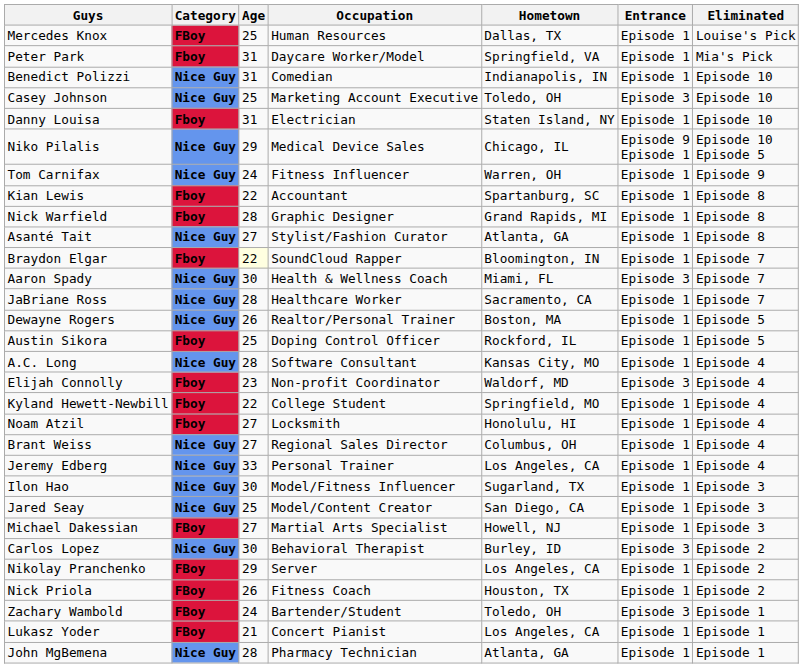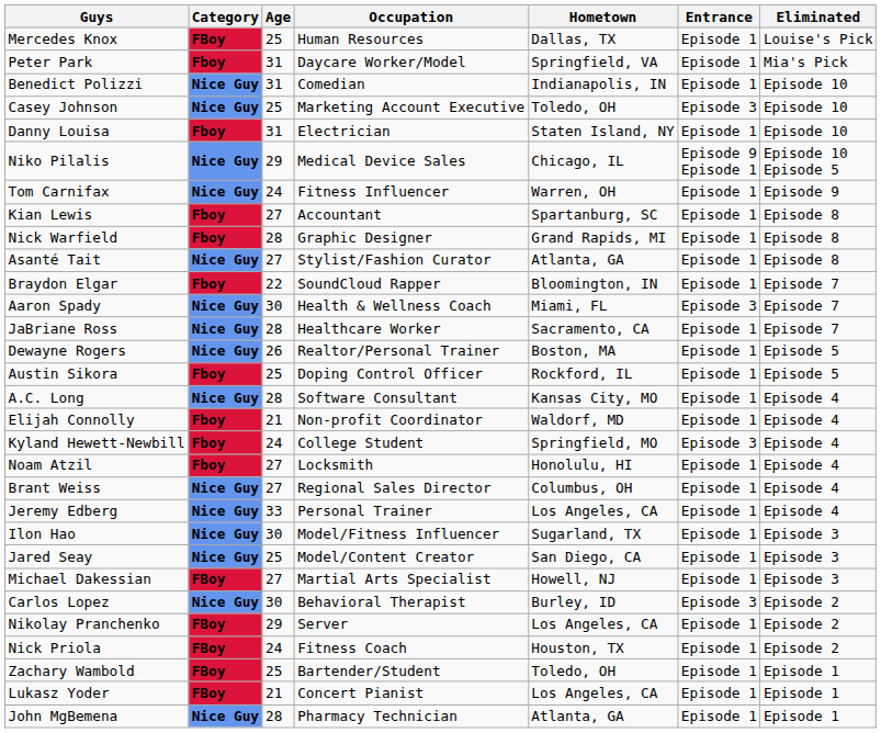 <table class="wikitable sortable" style="font-size:100%; white-space:nowrap">
 <tr>
 <th>Guys</th>
 <th>Category</th>
 <th>Age</th>
 <th>Occupation</th>
 <th>Hometown</th>
 <th>Entrance</th>
 <th>Eliminated</th>
 </tr>
 <tr>
 <td>Mercedes Knox</td>
 <td bgcolor="crimson"><strong>FBoy</strong></td>
 <td>25</td>
 <td>Human Resources</td>
 <td>Dallas, TX</td>
 <td>Episode 1</td>
 <td>Louise's Pick</td>
 </tr>
 <tr>
 <td>Peter Park</td>
 <td bgcolor="crimson"><strong>Fboy</strong></td>
 <td>31</td>
 <td>Daycare Worker/Model</td>
 <td>Springfield, VA</td>
 <td>Episode 1</td>
 <td>Mia's Pick</td>
 </tr>
 <tr>
 <td>Benedict Polizzi</td>
 <td bgcolor="6495ED"><strong>Nice Guy</strong></td>
 <td>31</td>
 <td>Comedian</td>
 <td>Indianapolis, IN</td>
 <td>Episode 1</td>
 <td>Episode 10</td>
 </tr>
 <tr>
 <td>Casey Johnson</td>
 <td bgcolor="6495ED"><strong>Nice Guy</strong></td>
 <td>25</td>
 <td>Marketing Account Executive</td>
 <td>Toledo, OH</td>
 <td>Episode 3</td>
 <td>Episode 10</td>
 </tr>
 <tr>
 <td>Danny Louisa</td>
 <td bgcolor="crimson"><strong>Fboy</strong></td>
 <td>31</td>
 <td>Electrician</td>
 <td>Staten Island, NY</td>
 <td>Episode 1</td>
 <td>Episode 10</td>
 </tr>
 <tr>
 <td>Niko Pilalis</td>
 <td bgcolor="6495ED"><strong>Nice Guy</strong></td>
 <td>29</td>
 <td>Medical Device Sales</td>
 <td>Chicago, IL</td>
 <td>Episode 9<br>Episode 1</td>
 <td>Episode 10<br>Episode 5</td>
 </tr>
 <tr>
 <td>Tom Carnifax</td>
 <td bgcolor="6495ED"><strong>Nice Guy</strong></td>
 <td>24</td>
 <td>Fitness Influencer</td>
 <td>Warren, OH</td>
 <td>Episode 1</td>
 <td>Episode 9</td>
 </tr>
 <tr>
 <td>Kian Lewis</td>
 <td bgcolor="crimson"><strong>Fboy</strong></td>
-<td>22</td>
+<td>27</td>
 <td>Accountant</td>
 <td>Spartanburg, SC</td>
 <td>Episode 1</td>
 <td>Episode 8</td>
 </tr>
 <tr>
 <td>Nick Warfield</td>
 <td bgcolor="crimson"><strong>Fboy</strong></td>
 <td>28</td>
 <td>Graphic Designer</td>
 <td>Grand Rapids, MI</td>
 <td>Episode 1</td>
 <td>Episode 8</td>
 </tr>
 <tr>
 <td>Asanté Tait</td>
 <td bgcolor="6495ED"><strong>Nice Guy</strong></td>
 <td>27</td>
 <td>Stylist/Fashion Curator</td>
 <td>Atlanta, GA</td>
 <td>Episode 1</td>
 <td>Episode 8</td>
 </tr>
 <tr>
 <td>Braydon Elgar</td>
 <td bgcolor="crimson"><strong>Fboy</strong></td>
-<td style="background: lightyellow;">22</td>
+<td>22</td>
 <td>SoundCloud Rapper</td>
 <td>Bloomington, IN</td>
 <td>Episode 1</td>
 <td>Episode 7</td>
 </tr>
 <tr>
 <td>Aaron Spady</td>
 <td bgcolor="6495ED"><strong>Nice Guy</strong></td>
 <td>30</td>
 <td>Health & Wellness Coach</td>
 <td>Miami, FL</td>
 <td>Episode 3</td>
 <td>Episode 7</td>
 </tr>
 <tr>
 <td>JaBriane Ross</td>
 <td bgcolor="6495ED"><strong>Nice Guy</strong></td>
 <td>28</td>
 <td>Healthcare Worker</td>
 <td>Sacramento, CA</td>
 <td>Episode 1</td>
 <td>Episode 7</td>
 </tr>
 <tr>
 <td>Dewayne Rogers</td>
 <td bgcolor="6495ED"><strong>Nice Guy</strong></td>
 <td>26</td>
 <td>Realtor/Personal Trainer</td>
 <td>Boston, MA</td>
 <td>Episode 1</td>
 <td>Episode 5</td>
 </tr>
 <tr>
 <td>Austin Sikora</td>
 <td bgcolor="crimson"><strong>Fboy</strong></td>
 <td>25</td>
 <td>Doping Control Officer</td>
 <td>Rockford, IL</td>
 <td>Episode 1</td>
 <td>Episode 5</td>
 </tr>
 <tr>
 <td>A.C. Long</td>
 <td bgcolor="6495ED"><strong>Nice Guy</strong></td>
 <td>28</td>
 <td>Software Consultant</td>
 <td>Kansas City, MO</td>
 <td>Episode 1</td>
 <td>Episode 4</td>
 </tr>
 <tr>
 <td>Elijah Connolly</td>
 <td bgcolor="crimson"><strong>Fboy</strong></td>
-<td>23</td>
+<td>21</td>
 <td>Non-profit Coordinator</td>
 <td>Waldorf, MD</td>
-<td>Episode 3</td>
+<td>Episode 1</td>
 <td>Episode 4</td>
 </tr>
 <tr>
 <td>Kyland Hewett-Newbill</td>
 <td bgcolor="crimson"><strong>Fboy</strong></td>
-<td>22</td>
+<td>24</td>
 <td>College Student</td>
 <td>Springfield, MO</td>
-<td>Episode 1</td>
+<td>Episode 3</td>
 <td>Episode 4</td>
 </tr>
 <tr>
 <td>Noam Atzil</td>
 <td bgcolor="crimson"><strong>Fboy</strong></td>
 <td>27</td>
 <td>Locksmith</td>
 <td>Honolulu, HI</td>
 <td>Episode 1</td>
 <td>Episode 4</td>
 </tr>
 <tr>
 <td>Brant Weiss</td>
 <td bgcolor="6495ED"><strong>Nice Guy</strong></td>
 <td>27</td>
 <td>Regional Sales Director</td>
 <td>Columbus, OH</td>
 <td>Episode 1</td>
 <td>Episode 4</td>
 </tr>
 <tr>
 <td>Jeremy Edberg</td>
 <td bgcolor="6495ED"><strong>Nice Guy</strong></td>
 <td>33</td>
 <td>Personal Trainer</td>
 <td>Los Angeles, CA</td>
 <td>Episode 1</td>
 <td>Episode 4</td>
 </tr>
 <tr>
 <td>Ilon Hao</td>
 <td bgcolor="6495ED"><strong>Nice Guy</strong></td>
 <td>30</td>
 <td>Model/Fitness Influencer</td>
 <td>Sugarland, TX</td>
 <td>Episode 1</td>
 <td>Episode 3</td>
 </tr>
 <tr>
 <td>Jared Seay</td>
 <td bgcolor="6495ED"><strong>Nice Guy</strong></td>
 <td>25</td>
 <td>Model/Content Creator</td>
 <td>San Diego, CA</td>
 <td>Episode 1</td>
 <td>Episode 3</td>
 </tr>
 <tr>
 <td>Michael Dakessian</td>
 <td bgcolor="crimson"><strong>FBoy</strong></td>
 <td>27</td>
 <td>Martial Arts Specialist</td>
 <td>Howell, NJ</td>
 <td>Episode 1</td>
 <td>Episode 3</td>
 </tr>
 <tr>
 <td>Carlos Lopez</td>
 <td bgcolor="6495ED"><strong>Nice Guy</strong></td>
 <td>30</td>
 <td>Behavioral Therapist</td>
 <td>Burley, ID</td>
 <td>Episode 3</td>
 <td>Episode 2</td>
 </tr>
 <tr>
 <td>Nikolay Pranchenko</td>
 <td bgcolor="crimson"><strong>FBoy</strong></td>
 <td>29</td>
 <td>Server</td>
 <td>Los Angeles, CA</td>
 <td>Episode 1</td>
 <td>Episode 2</td>
 </tr>
 <tr>
 <td>Nick Priola</td>
 <td bgcolor="crimson"><strong>FBoy</strong></td>
-<td>26</td>
+<td>24</td>
 <td>Fitness Coach</td>
 <td>Houston, TX</td>
 <td>Episode 1</td>
 <td>Episode 2</td>
 </tr>
 <tr>
 <td>Zachary Wambold</td>
 <td bgcolor="crimson"><strong>FBoy</strong></td>
-<td>24</td>
+<td>25</td>
 <td>Bartender/Student</td>
 <td>Toledo, OH</td>
-<td>Episode 3</td>
+<td>Episode 1</td>
 <td>Episode 1</td>
 </tr>
 <tr>
 <td>Lukasz Yoder</td>
 <td bgcolor="crimson"><strong>FBoy</strong></td>
 <td>21</td>
 <td>Concert Pianist</td>
 <td>Los Angeles, CA</td>
 <td>Episode 1</td>
 <td>Episode 1</td>
 </tr>
 <tr>
 <td>John MgBemena</td>
 <td bgcolor="6495ED"><strong>Nice Guy</strong></td>
 <td>28</td>
 <td>Pharmacy Technician</td>
 <td>Atlanta, GA</td>
 <td>Episode 1</td>
 <td>Episode 1</td>
 </tr>
 </table>
